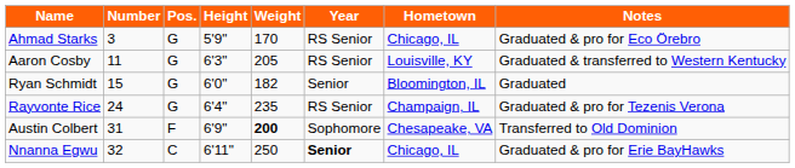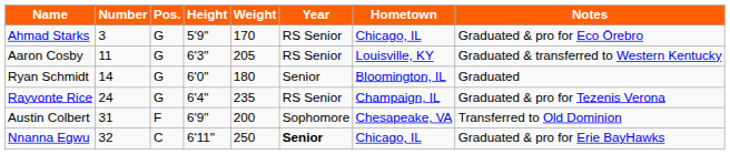 <table class="wikitable sortable" border="1">
 <tr style="background-color: white;">
 <th style="background-color: #FF5F05;color:white">Name</th>
 <th style="background-color: #FF5F05;color:white">Number</th>
 <th style="background-color: #FF5F05;color:white">Pos.</th>
 <th style="background-color: #FF5F05;color:white">Height</th>
 <th style="background-color: #FF5F05;color:white">Weight</th>
 <th style="background-color: #FF5F05;color:white">Year</th>
 <th style="background-color: #FF5F05;color:white">Hometown</th>
 <th class="unsortable" style="background-color: #FF5F05;color:white">Notes</th>
 </tr>
 <tr>
 <td><a href='#'>Ahmad Starks</a></td>
 <td>3</td>
 <td>G</td>
 <td>5'9"</td>
 <td>170</td>
 <td>RS Senior</td>
 <td><a href='#'>Chicago, IL</a></td>
 <td>Graduated & pro for <a href='#'>Eco Örebro</a></td>
 </tr>
 <tr>
 <td>Aaron Cosby</td>
 <td>11</td>
 <td>G</td>
 <td>6'3"</td>
 <td>205</td>
 <td>RS Senior</td>
 <td><a href='#'>Louisville, KY</a></td>
 <td>Graduated &  transferred to <a href='#'>Western Kentucky</a></td>
 </tr>
 <tr>
 <td>Ryan Schmidt</td>
-<td>15</td>
+<td>14</td>
 <td>G</td>
 <td>6'0"</td>
-<td>182</td>
+<td>180</td>
 <td>Senior</td>
 <td><a href='#'>Bloomington, IL</a></td>
 <td>Graduated</td>
 </tr>
 <tr>
 <td><a href='#'>Rayvonte Rice</a></td>
 <td>24</td>
 <td>G</td>
 <td>6'4"</td>
 <td>235</td>
 <td>RS Senior</td>
 <td><a href='#'>Champaign, IL</a></td>
 <td>Graduated & pro for <a href='#'>Tezenis Verona</a></td>
 </tr>
 <tr>
 <td>Austin Colbert</td>
 <td>31</td>
 <td>F</td>
 <td>6'9"</td>
-<td><strong>200</strong></td>
+<td>200</td>
 <td>Sophomore</td>
 <td><a href='#'>Chesapeake, VA</a></td>
 <td>Transferred to <a href='#'>Old Dominion</a></td>
 </tr>
 <tr>
 <td><a href='#'>Nnanna Egwu</a></td>
 <td>32</td>
 <td>C</td>
 <td>6'11"</td>
 <td>250</td>
 <td><strong>Senior</strong></td>
 <td><a href='#'>Chicago, IL</a></td>
 <td>Graduated & pro for <a href='#'>Erie BayHawks</a></td>
 </tr>
 </table>
